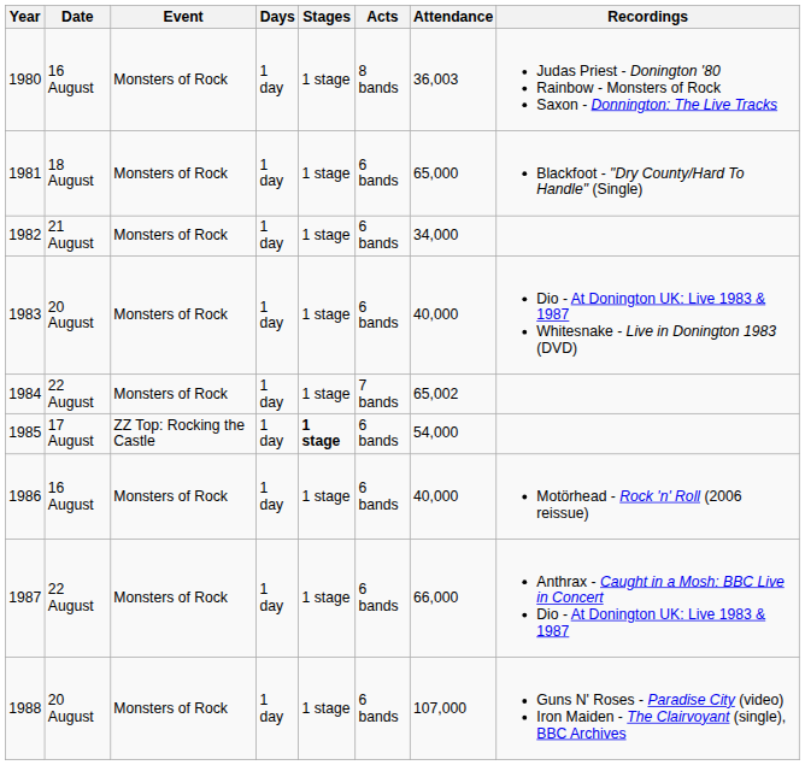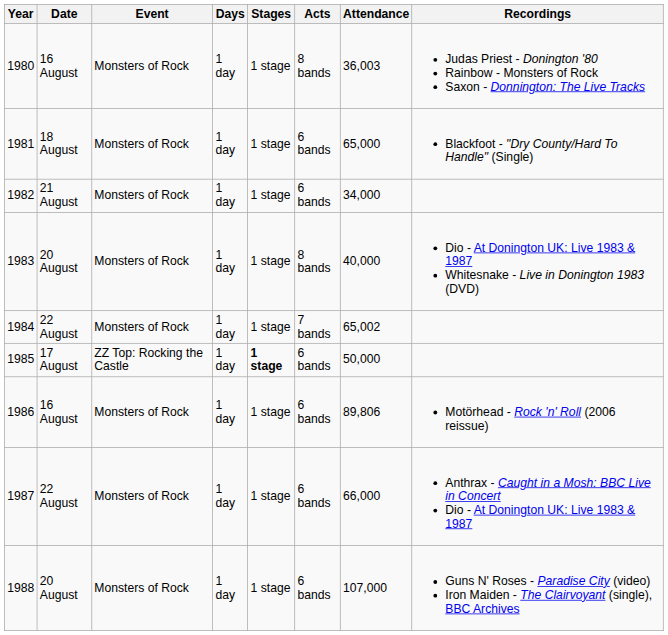 <table class="wikitable">
 <tr>
 <th>Year</th>
 <th>Date</th>
 <th>Event</th>
 <th>Days</th>
 <th>Stages</th>
 <th>Acts</th>
 <th>Attendance</th>
 <th>Recordings</th>
 </tr>
 <tr>
 <td>1980</td>
 <td>16 August</td>
 <td>Monsters of Rock</td>
 <td>1 day</td>
 <td>1 stage</td>
 <td>8 bands</td>
 <td>36,003</td>
 <td><br><ul><li>Judas Priest - <em>Donington '80</em></li><li>Rainbow - Monsters of Rock</li><li>Saxon - <em><a href='#'>Donnington: The Live Tracks</a></em></li></ul></td>
 </tr>
 <tr>
 <td>1981</td>
 <td>18 August</td>
 <td>Monsters of Rock</td>
 <td>1 day</td>
 <td>1 stage</td>
 <td>6 bands</td>
 <td>65,000</td>
 <td><br><ul><li>Blackfoot - <em>"Dry County/Hard To Handle"</em> (Single)</li></ul></td>
 </tr>
 <tr>
 <td>1982</td>
 <td>21 August</td>
 <td>Monsters of Rock</td>
 <td>1 day</td>
 <td>1 stage</td>
 <td>6 bands</td>
 <td>34,000</td>
 </tr>
 <tr>
 <td>1983</td>
 <td>20 August</td>
 <td>Monsters of Rock</td>
 <td>1 day</td>
 <td>1 stage</td>
-<td>6 bands</td>
+<td>8 bands</td>
 <td>40,000</td>
 <td><br><ul><li>Dio - <a href='#'>At Donington UK: Live 1983 & 1987</a></li><li>Whitesnake - <em>Live in Donington 1983</em> (DVD)</li></ul></td>
 </tr>
 <tr>
 <td>1984</td>
 <td>22 August</td>
 <td>Monsters of Rock</td>
 <td>1 day</td>
 <td>1 stage</td>
 <td>7 bands</td>
 <td>65,002</td>
 <td></td>
 </tr>
 <tr>
 <td>1985</td>
 <td>17 August</td>
 <td>ZZ Top: Rocking the Castle</td>
 <td>1 day</td>
 <td><strong>1 stage</strong></td>
 <td>6 bands</td>
-<td>54,000</td>
+<td>50,000</td>
 <td></td>
 </tr>
 <tr>
 <td>1986</td>
 <td>16 August</td>
 <td>Monsters of Rock</td>
 <td>1 day</td>
 <td>1 stage</td>
 <td>6 bands</td>
-<td>40,000</td>
+<td>89,806</td>
 <td><br><ul><li>Motörhead - <em><a href='#'>Rock 'n' Roll</a></em> (2006 reissue)</li></ul></td>
 </tr>
 <tr>
 <td>1987</td>
 <td>22 August</td>
 <td>Monsters of Rock<br></td>
 <td>1 day</td>
 <td>1 stage</td>
 <td>6 bands</td>
 <td>66,000</td>
 <td><br><ul><li>Anthrax - <em><a href='#'>Caught in a Mosh: BBC Live in Concert</a></em></li><li>Dio - <a href='#'>At Donington UK: Live 1983 & 1987</a></li></ul></td>
 </tr>
 <tr>
 <td>1988</td>
 <td>20 August</td>
 <td>Monsters of Rock</td>
 <td>1 day</td>
 <td>1 stage</td>
 <td>6 bands</td>
 <td>107,000</td>
 <td><br><ul><li>Guns N' Roses - <em><a href='#'>Paradise City</a></em> (video)</li><li>Iron Maiden - <em><a href='#'>The Clairvoyant</a></em> (single), <a href='#'>BBC Archives</a></li></ul></td>
 </tr>
 </table>
